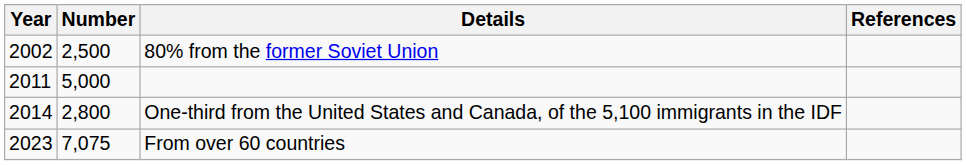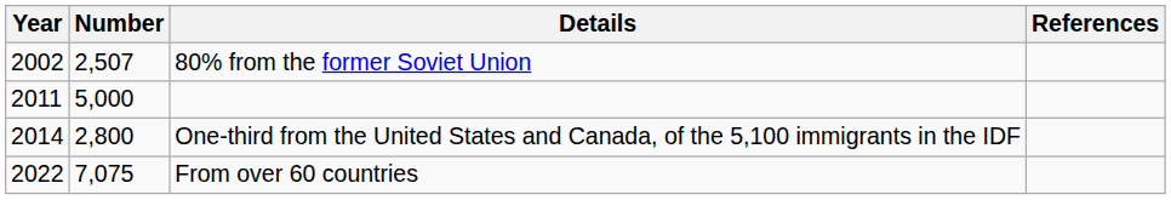 <table class="wikitable">
 <tr>
 <th>Year</th>
 <th>Number</th>
 <th>Details</th>
 <th>References</th>
 </tr>
 <tr>
 <td>2002</td>
-<td>2,500</td>
+<td>2,507</td>
 <td>80% from the <a href='#'>former Soviet Union</a></td>
 <td></td>
 </tr>
 <tr>
 <td>2011</td>
 <td>5,000</td>
 <td></td>
 <td></td>
 </tr>
 <tr>
 <td>2014</td>
 <td>2,800</td>
 <td>One-third from the United States and Canada, of the 5,100 immigrants in the IDF</td>
 <td></td>
 </tr>
 <tr>
-<td>2023</td>
+<td>2022</td>
 <td>7,075</td>
 <td>From over 60 countries</td>
 <td></td>
 </tr>
 </table>
